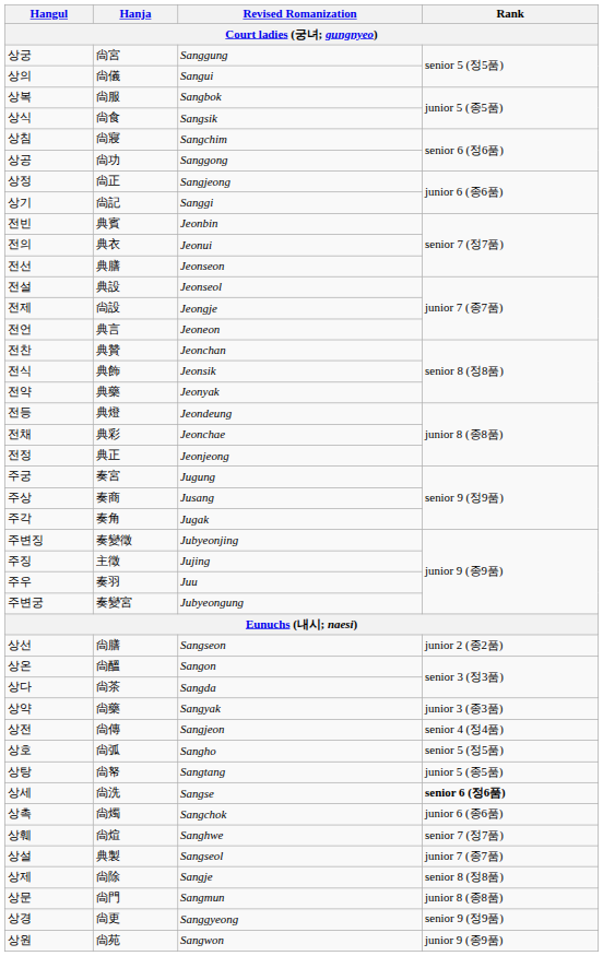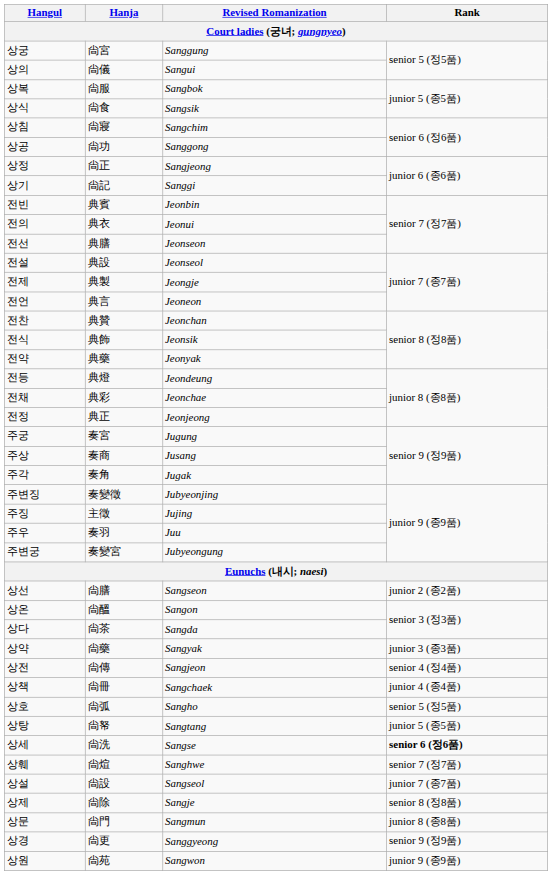 <table class="wikitable" width="800px">
 <tr>
 <th><a href='#'>Hangul</a></th>
 <th><a href='#'>Hanja</a></th>
 <th><a href='#'>Revised Romanization</a></th>
 <th>Rank</th>
 </tr>
 <tr>
 <th colspan="4" align="center"><a href='#'>Court ladies</a> (궁녀; <em><a href='#'>gungnyeo</a></em>)</th>
 </tr>
 <tr>
 <td>상궁</td>
 <td>尙宮</td>
 <td><em>Sanggung</em></td>
 <td rowspan="2">senior 5 (정5품)</td>
 </tr>
 <tr>
 <td>상의</td>
 <td>尙儀</td>
 <td><em>Sangui</em></td>
 </tr>
 <tr>
 <td>상복</td>
 <td>尙服</td>
 <td><em>Sangbok</em></td>
 <td rowspan="2">junior 5 (종5품)</td>
 </tr>
 <tr>
 <td>상식</td>
 <td>尙食</td>
 <td><em>Sangsik</em></td>
 </tr>
 <tr>
 <td>상침</td>
 <td>尙寢</td>
 <td><em>Sangchim</em></td>
 <td rowspan="2">senior 6 (정6품)</td>
 </tr>
 <tr>
 <td>상공</td>
 <td>尙功</td>
 <td><em>Sanggong</em></td>
 </tr>
 <tr>
 <td>상정</td>
 <td>尙正</td>
 <td><em>Sangjeong</em></td>
 <td rowspan="2">junior 6 (종6품)</td>
 </tr>
 <tr>
 <td>상기</td>
 <td>尙記</td>
 <td><em>Sanggi</em></td>
 </tr>
 <tr>
 <td>전빈</td>
 <td>典賓</td>
 <td><em>Jeonbin</em></td>
 <td rowspan="3">senior 7 (정7품)</td>
 </tr>
 <tr>
 <td>전의</td>
 <td>典衣</td>
 <td><em>Jeonui</em></td>
 </tr>
 <tr>
 <td>전선</td>
 <td>典膳</td>
 <td><em>Jeonseon</em></td>
 </tr>
 <tr>
 <td>전설</td>
 <td>典設</td>
 <td><em>Jeonseol</em></td>
 <td rowspan="3">junior 7 (종7품)</td>
 </tr>
 <tr>
 <td>전제</td>
-<td>尙設</td>
+<td>典製</td>
 <td><em>Jeongje</em></td>
 </tr>
 <tr>
 <td>전언</td>
 <td>典言</td>
 <td><em>Jeoneon</em></td>
 </tr>
 <tr>
 <td>전찬</td>
 <td>典贊</td>
 <td><em>Jeonchan</em></td>
 <td rowspan="3">senior 8 (정8품)</td>
 </tr>
 <tr>
 <td>전식</td>
 <td>典飾</td>
 <td><em>Jeonsik</em></td>
 </tr>
 <tr>
 <td>전약</td>
 <td>典藥</td>
 <td><em>Jeonyak</em></td>
 </tr>
 <tr>
 <td>전등</td>
 <td>典燈</td>
 <td><em>Jeondeung</em></td>
 <td rowspan="3">junior 8 (종8품)</td>
 </tr>
 <tr>
 <td>전채</td>
 <td>典彩</td>
 <td><em>Jeonchae</em></td>
 </tr>
 <tr>
 <td>전정</td>
 <td>典正</td>
 <td><em>Jeonjeong</em></td>
 </tr>
 <tr>
 <td>주궁</td>
 <td>奏宮</td>
 <td><em>Jugung</em></td>
 <td rowspan="3">senior 9 (정9품)</td>
 </tr>
 <tr>
 <td>주상</td>
 <td>奏商</td>
 <td><em>Jusang</em></td>
 </tr>
 <tr>
 <td>주각</td>
 <td>奏角</td>
 <td><em>Jugak</em></td>
 </tr>
 <tr>
 <td>주변징</td>
 <td>奏變徵</td>
 <td><em>Jubyeonjing</em></td>
 <td rowspan="4">junior 9 (종9품)</td>
 </tr>
 <tr>
 <td>주징</td>
 <td>主徵</td>
 <td><em>Jujing</em></td>
 </tr>
 <tr>
 <td>주우</td>
 <td>奏羽</td>
 <td><em>Juu</em></td>
 </tr>
 <tr>
 <td>주변궁</td>
 <td>奏變宮</td>
 <td><em>Jubyeongung</em></td>
 </tr>
 <tr>
 <th colspan="4" align="center"><a href='#'>Eunuchs</a> (내시; <em>naesi</em>)</th>
 </tr>
 <tr>
 <td>상선</td>
 <td>尙膳</td>
 <td><em>Sangseon</em></td>
 <td>junior 2 (종2품)</td>
 </tr>
 <tr>
 <td>상온</td>
 <td>尙醞</td>
 <td><em>Sangon</em></td>
 <td rowspan="2">senior 3 (정3품)</td>
 </tr>
 <tr>
 <td>상다</td>
 <td>尙茶</td>
 <td><em>Sangda</em></td>
 </tr>
 <tr>
 <td>상약</td>
 <td>尙藥</td>
 <td><em>Sangyak</em></td>
 <td>junior 3 (종3품)</td>
 </tr>
 <tr>
 <td>상전</td>
 <td>尙傳</td>
 <td><em>Sangjeon</em></td>
 <td>senior 4 (정4품)</td>
 </tr>
 <tr>
+<td>상책</td>
+<td>尙冊</td>
+<td><em>Sangchaek</em></td>
+<td>junior 4 (종4품)</td>
+</tr>
+<tr>
 <td>상호</td>
 <td>尙弧</td>
 <td><em>Sangho</em></td>
 <td>senior 5 (정5품)</td>
 </tr>
 <tr>
 <td>상탕</td>
 <td>尙帑</td>
 <td><em>Sangtang</em></td>
 <td>junior 5 (종5품)</td>
 </tr>
 <tr>
 <td>상세</td>
 <td>尙洗</td>
 <td><em>Sangse</em></td>
 <td><strong>senior 6 (정6품)</strong></td>
 </tr>
 <tr>
-<td>상촉</td>
-<td>尙燭</td>
-<td><em>Sangchok</em></td>
-<td>junior 6 (종6품)</td>
-</tr>
-<tr>
 <td>상훼</td>
 <td>尙煊</td>
 <td><em>Sanghwe</em></td>
 <td>senior 7 (정7품)</td>
 </tr>
 <tr>
 <td>상설</td>
-<td>典製</td>
+<td>尙設</td>
 <td><em>Sangseol</em></td>
 <td>junior 7 (종7품)</td>
 </tr>
 <tr>
 <td>상제</td>
 <td>尙除</td>
 <td><em>Sangje</em></td>
 <td>senior 8 (정8품)</td>
 </tr>
 <tr>
 <td>상문</td>
 <td>尙門</td>
 <td><em>Sangmun</em></td>
 <td>junior 8 (종8품)</td>
 </tr>
 <tr>
 <td>상경</td>
 <td>尙更</td>
 <td><em>Sanggyeong</em></td>
 <td>senior 9 (정9품)</td>
 </tr>
 <tr>
 <td>상원</td>
 <td>尙苑</td>
 <td><em>Sangwon</em></td>
 <td>junior 9 (종9품)</td>
 </tr>
 </table>
